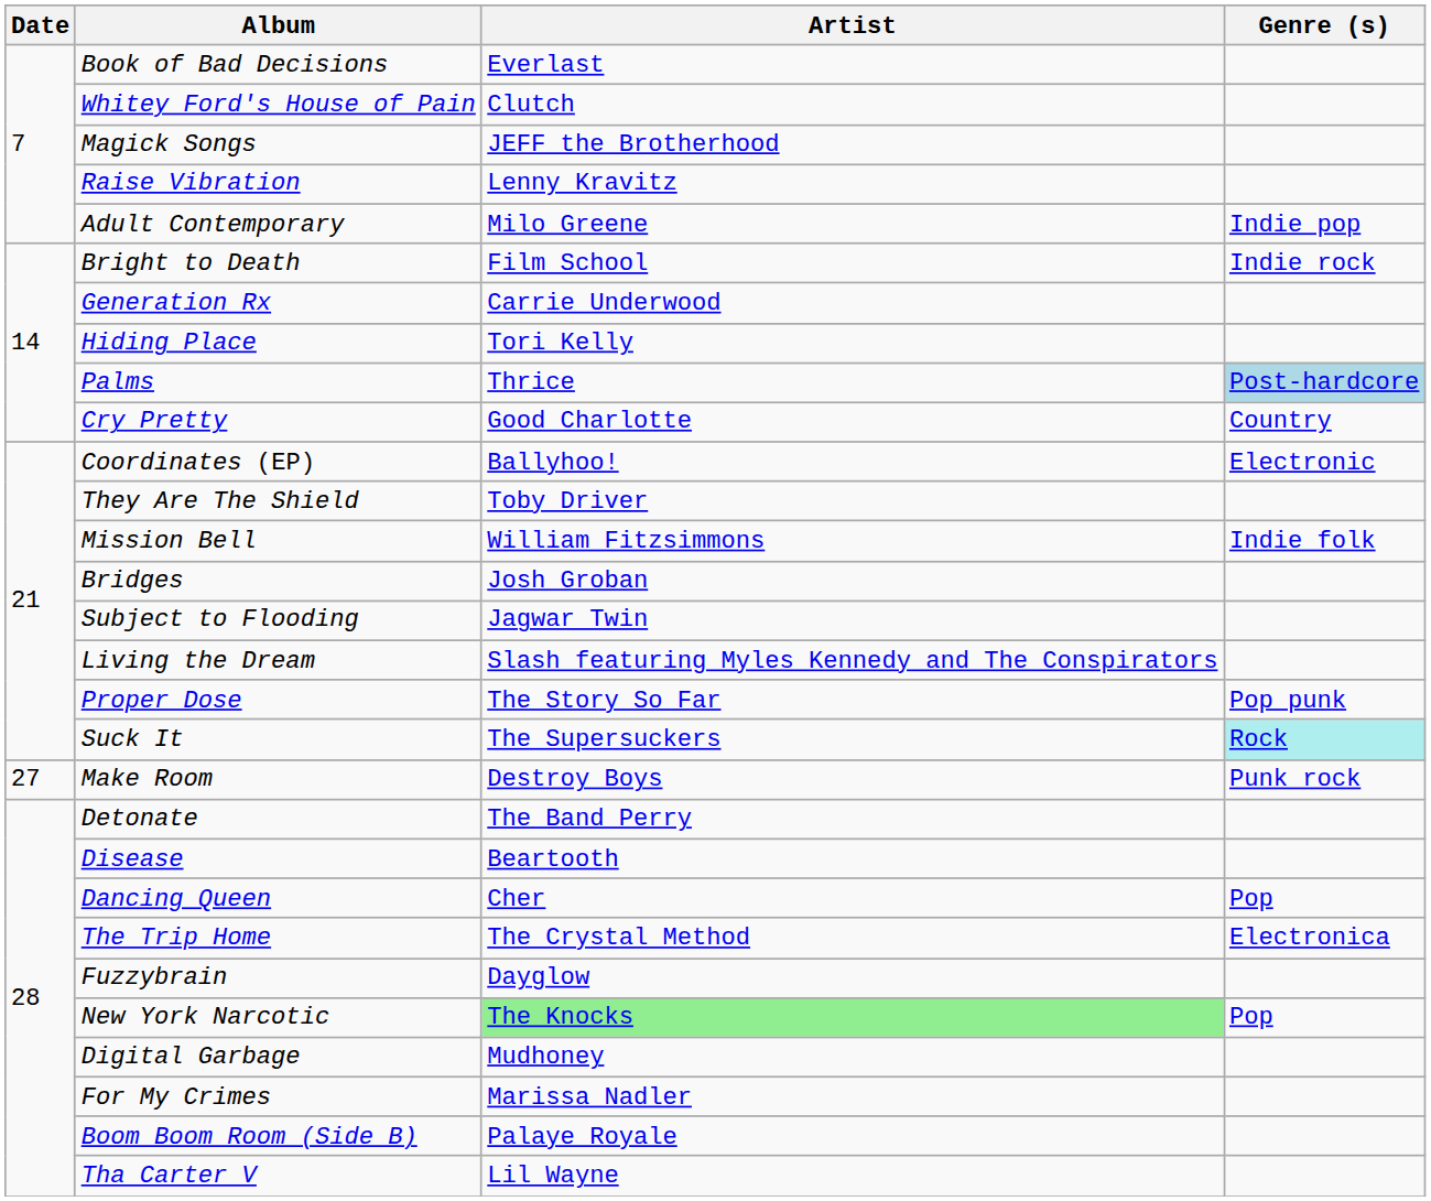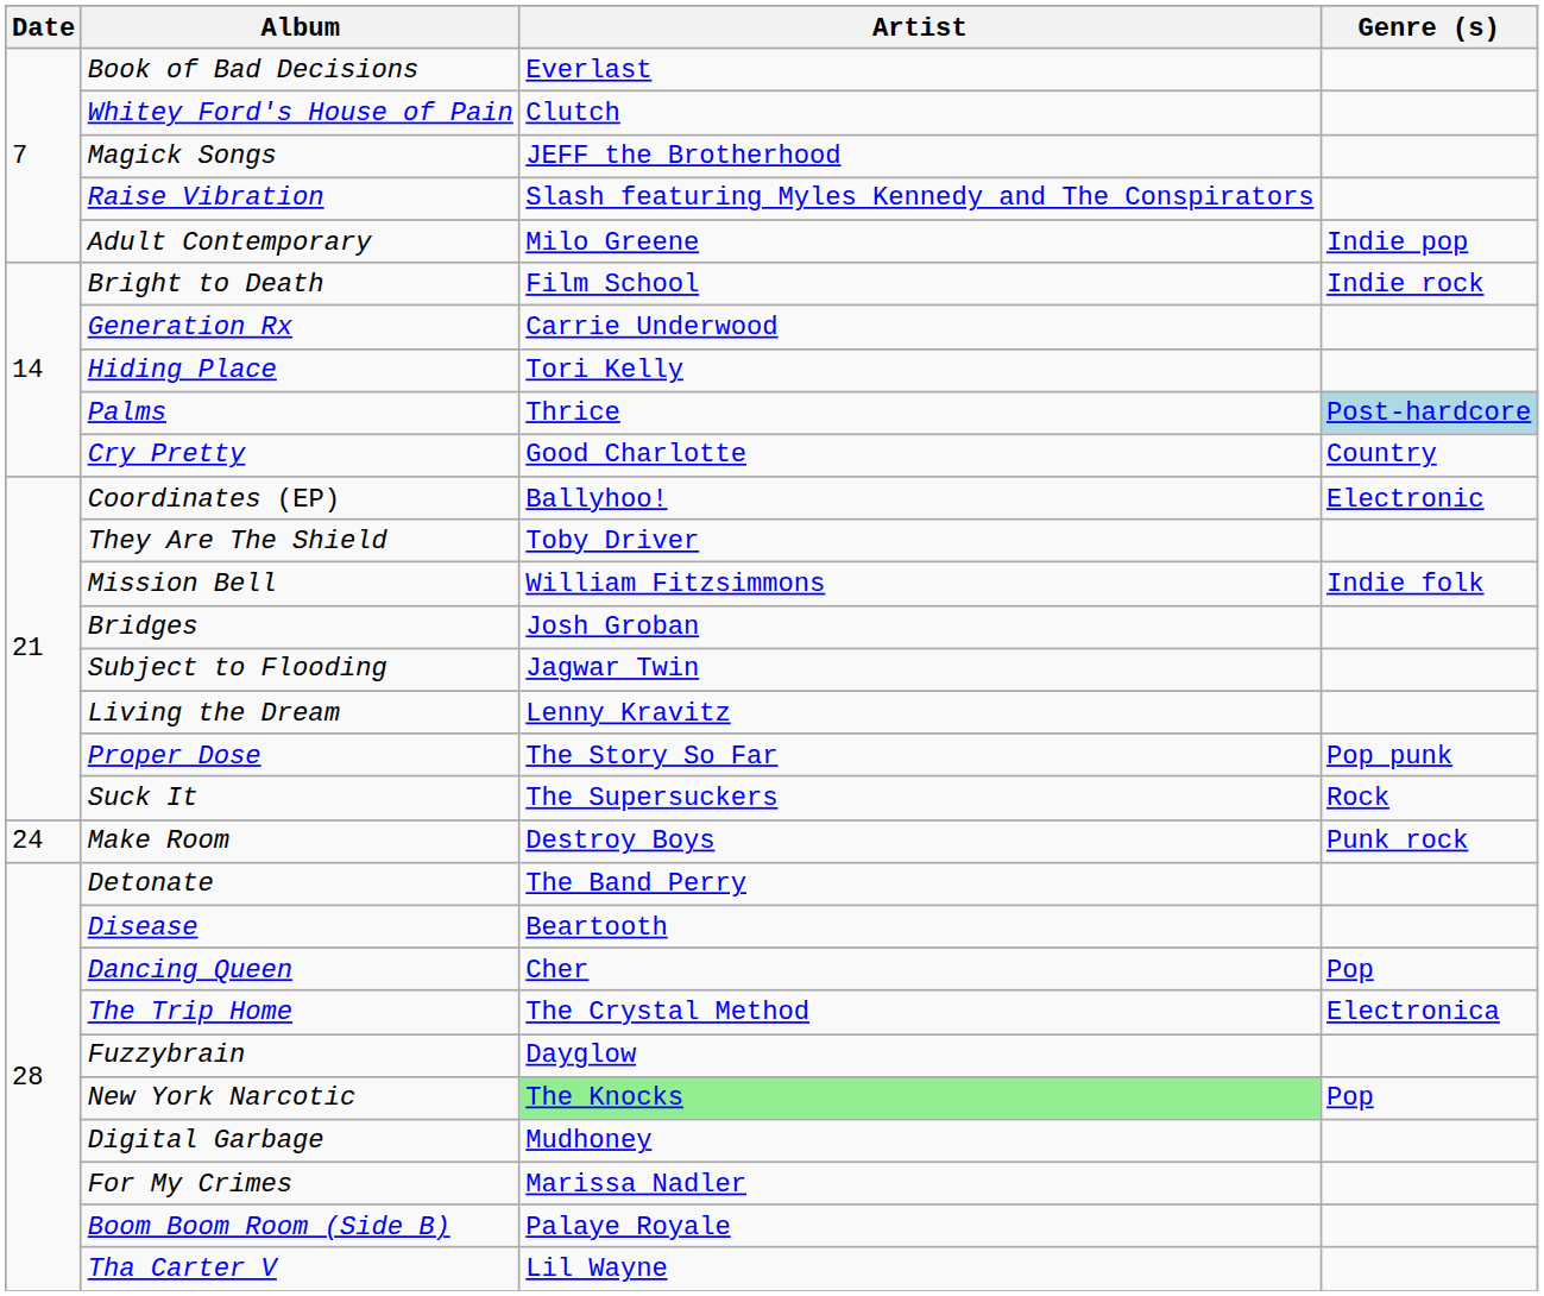 <table class="wikitable">
 <tr>
 <th>Date</th>
 <th>Album</th>
 <th>Artist</th>
 <th>Genre (s)</th>
 </tr>
 <tr>
 <td rowspan="5">7</td>
 <td><em>Book of Bad Decisions</em></td>
 <td><a href='#'>Everlast</a></td>
 <td></td>
 </tr>
 <tr>
 <td><em><a href='#'>Whitey Ford's House of Pain</a></em></td>
 <td><a href='#'>Clutch</a></td>
 <td></td>
 </tr>
 <tr>
 <td><em>Magick Songs</em></td>
 <td><a href='#'>JEFF the Brotherhood</a></td>
 <td></td>
 </tr>
 <tr>
 <td><em><a href='#'>Raise Vibration</a></em></td>
-<td><a href='#'>Lenny Kravitz</a></td>
+<td><a href='#'>Slash featuring Myles Kennedy and The Conspirators</a></td>
 <td></td>
 </tr>
 <tr>
 <td><em>Adult Contemporary</em></td>
 <td><a href='#'>Milo Greene</a></td>
 <td><a href='#'>Indie pop</a></td>
 </tr>
 <tr>
 <td rowspan="5">14</td>
 <td><em>Bright to Death</em></td>
 <td><a href='#'>Film School</a></td>
 <td><a href='#'>Indie rock</a></td>
 </tr>
 <tr>
 <td><em><a href='#'>Generation Rx</a></em></td>
 <td><a href='#'>Carrie Underwood</a></td>
 <td></td>
 </tr>
 <tr>
 <td><em><a href='#'>Hiding Place</a></em></td>
 <td><a href='#'>Tori Kelly</a></td>
 <td></td>
 </tr>
 <tr>
 <td><em><a href='#'>Palms</a></em></td>
 <td><a href='#'>Thrice</a></td>
 <td style="background: lightblue;"><a href='#'>Post-hardcore</a></td>
 </tr>
 <tr>
 <td><em><a href='#'>Cry Pretty</a></em></td>
 <td><a href='#'>Good Charlotte</a></td>
 <td><a href='#'>Country</a></td>
 </tr>
 <tr>
 <td rowspan="8">21</td>
 <td><em>Coordinates</em> (EP)</td>
 <td><a href='#'>Ballyhoo!</a></td>
 <td><a href='#'>Electronic</a></td>
 </tr>
 <tr>
 <td><em>They Are The Shield</em></td>
 <td><a href='#'>Toby Driver</a></td>
 <td></td>
 </tr>
 <tr>
 <td><em>Mission Bell</em></td>
 <td><a href='#'>William Fitzsimmons</a></td>
 <td><a href='#'>Indie folk</a></td>
 </tr>
 <tr>
 <td><em>Bridges</em></td>
 <td><a href='#'>Josh Groban</a></td>
 <td></td>
 </tr>
 <tr>
 <td><em>Subject to Flooding</em></td>
 <td><a href='#'>Jagwar Twin</a></td>
 <td></td>
 </tr>
 <tr>
 <td><em>Living the Dream</em></td>
-<td><a href='#'>Slash featuring Myles Kennedy and The Conspirators</a></td>
+<td><a href='#'>Lenny Kravitz</a></td>
 <td></td>
 </tr>
 <tr>
 <td><em><a href='#'>Proper Dose</a></em></td>
 <td><a href='#'>The Story So Far</a></td>
 <td><a href='#'>Pop punk</a></td>
 </tr>
 <tr>
 <td><em>Suck It</em></td>
 <td><a href='#'>The Supersuckers</a></td>
-<td style="background: paleturquoise;"><a href='#'>Rock</a></td>
+<td><a href='#'>Rock</a></td>
 </tr>
 <tr>
-<td>27</td>
+<td>24</td>
 <td><em>Make Room</em></td>
 <td><a href='#'>Destroy Boys</a></td>
 <td><a href='#'>Punk rock</a></td>
 </tr>
 <tr>
 <td rowspan="10">28</td>
 <td><em>Detonate</em></td>
 <td><a href='#'>The Band Perry</a></td>
 <td></td>
 </tr>
 <tr>
 <td><em><a href='#'>Disease</a></em></td>
 <td><a href='#'>Beartooth</a></td>
 <td></td>
 </tr>
 <tr>
 <td><em><a href='#'>Dancing Queen</a></em></td>
 <td><a href='#'>Cher</a></td>
 <td><a href='#'>Pop</a></td>
 </tr>
 <tr>
 <td><em><a href='#'>The Trip Home</a></em></td>
 <td><a href='#'>The Crystal Method</a></td>
 <td><a href='#'>Electronica</a></td>
 </tr>
 <tr>
 <td><em>Fuzzybrain</em></td>
 <td><a href='#'>Dayglow</a></td>
 <td></td>
 </tr>
 <tr>
 <td><em>New York Narcotic</em></td>
 <td style="background: lightgreen;"><a href='#'>The Knocks</a></td>
 <td><a href='#'>Pop</a></td>
 </tr>
 <tr>
 <td><em>Digital Garbage</em></td>
 <td><a href='#'>Mudhoney</a></td>
 <td></td>
 </tr>
 <tr>
 <td><em>For My Crimes</em></td>
 <td><a href='#'>Marissa Nadler</a></td>
 <td></td>
 </tr>
 <tr>
 <td><em><a href='#'>Boom Boom Room (Side B)</a></em></td>
 <td><a href='#'>Palaye Royale</a></td>
 <td></td>
 </tr>
 <tr>
 <td><em><a href='#'>Tha Carter V</a></em></td>
 <td><a href='#'>Lil Wayne</a></td>
 <td></td>
 </tr>
 </table>
